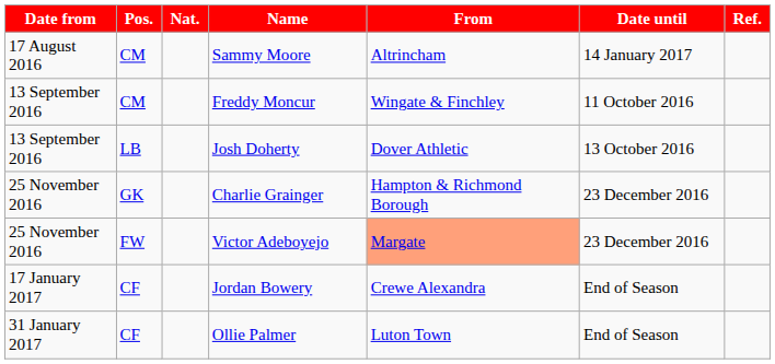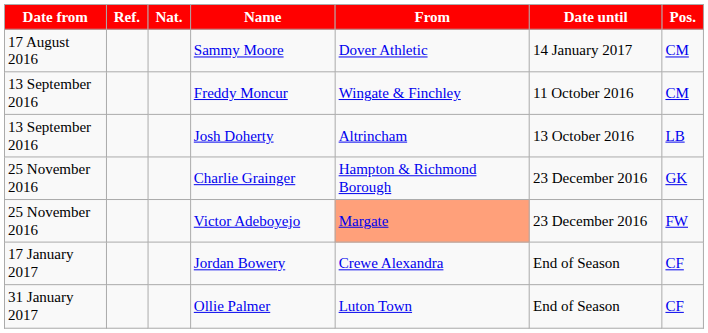 <table class="wikitable sortable" style="width:80%; text-align:center; font-size:95%; text-align:left;">
 <tr>
 <th style="background:#FF0000; color:#FFFFFF; width:75px;">Date from</th>
-<th style="background:#FF0000; color:#FFFFFF; width:25px;">Pos.</th>
+<th style="background:#FF0000; color:#FFFFFF; width:25px;">Ref.</th>
 <th style="background:#FF0000; color:#FFFFFF; width:10px;">Nat.</th>
 <th style="background:#FF0000; color:#FFFFFF; width:110px;">Name</th>
 <th style="background:#FF0000; color:#FFFFFF; width:150px;">From</th>
 <th style="background:#FF0000; color:#FFFFFF; width:100px;">Date until</th>
-<th style="background:#FF0000; color:#FFFFFF; width:25px;">Ref.</th>
+<th style="background:#FF0000; color:#FFFFFF; width:25px;">Pos.</th>
 </tr>
 <tr>
 <td>17 August 2016</td>
-<td><a href='#'>CM</a></td>
+<td></td>
 <td></td>
 <td><a href='#'>Sammy Moore</a></td>
-<td> <a href='#'>Altrincham</a></td>
+<td> <a href='#'>Dover Athletic</a></td>
 <td>14 January 2017</td>
-<td></td>
+<td><a href='#'>CM</a></td>
 </tr>
 <tr>
 <td>13 September 2016</td>
-<td><a href='#'>CM</a></td>
+<td></td>
 <td></td>
 <td><a href='#'>Freddy Moncur</a></td>
 <td> <a href='#'>Wingate & Finchley</a></td>
 <td>11 October 2016</td>
-<td></td>
+<td><a href='#'>CM</a></td>
 </tr>
 <tr>
 <td>13 September 2016</td>
-<td><a href='#'>LB</a></td>
+<td></td>
 <td></td>
 <td><a href='#'>Josh Doherty</a></td>
-<td> <a href='#'>Dover Athletic</a></td>
+<td> <a href='#'>Altrincham</a></td>
 <td>13 October 2016</td>
-<td></td>
+<td><a href='#'>LB</a></td>
 </tr>
 <tr>
 <td>25 November 2016</td>
-<td><a href='#'>GK</a></td>
+<td></td>
 <td></td>
 <td><a href='#'>Charlie Grainger</a></td>
 <td> <a href='#'>Hampton & Richmond Borough</a></td>
 <td>23 December 2016</td>
-<td></td>
+<td><a href='#'>GK</a></td>
 </tr>
 <tr>
 <td>25 November 2016</td>
-<td><a href='#'>FW</a></td>
+<td></td>
 <td></td>
 <td><a href='#'>Victor Adeboyejo</a></td>
 <td style="background: lightsalmon;"> <a href='#'>Margate</a></td>
 <td>23 December 2016</td>
-<td></td>
+<td><a href='#'>FW</a></td>
 </tr>
 <tr>
 <td>17 January 2017</td>
-<td><a href='#'>CF</a></td>
+<td></td>
 <td></td>
 <td><a href='#'>Jordan Bowery</a></td>
 <td> <a href='#'>Crewe Alexandra</a></td>
 <td>End of Season</td>
-<td></td>
+<td><a href='#'>CF</a></td>
 </tr>
 <tr>
 <td>31 January 2017</td>
-<td><a href='#'>CF</a></td>
+<td></td>
 <td></td>
 <td><a href='#'>Ollie Palmer</a></td>
 <td> <a href='#'>Luton Town</a></td>
 <td>End of Season</td>
-<td></td>
+<td><a href='#'>CF</a></td>
 </tr>
 </table>
